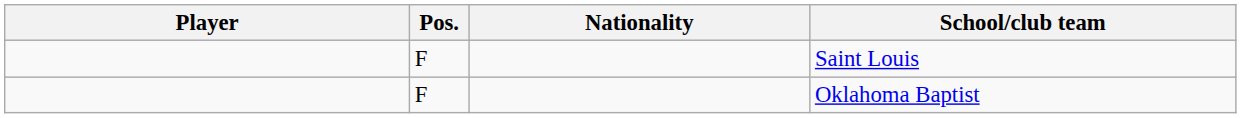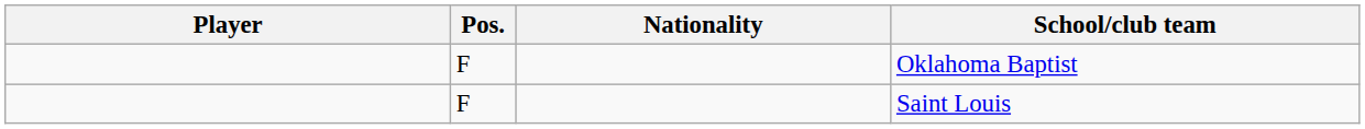 <table class="wikitable sortable sortable">
 <tr>
 <th style="width:19%;">Player</th>
 <th style="width:1%;">Pos.</th>
 <th style="width:16%;">Nationality</th>
 <th style="width:20%;">School/club team</th>
 </tr>
 <tr>
 <td></td>
 <td>F</td>
 <td></td>
-<td><a href='#'>Saint Louis</a> </td>
+<td><a href='#'>Oklahoma Baptist</a> </td>
 </tr>
 <tr>
 <td></td>
 <td>F</td>
 <td></td>
-<td><a href='#'>Oklahoma Baptist</a> </td>
+<td><a href='#'>Saint Louis</a> </td>
 </tr>
 </table>
